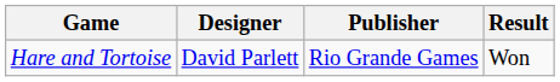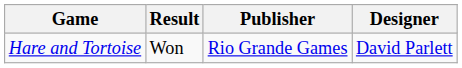 <table class="wikitable">
 <tr>
 <th>Game</th>
+<th>Result</th>
+<th>Publisher</th>
 <th>Designer</th>
-<th>Publisher</th>
-<th>Result</th>
 </tr>
 <tr>
 <td><em><a href='#'>Hare and Tortoise</a></em></td>
+<td>Won</td>
+<td><a href='#'>Rio Grande Games</a></td>
 <td><a href='#'>David Parlett</a></td>
-<td><a href='#'>Rio Grande Games</a></td>
-<td>Won</td>
 </tr>
 </table>
